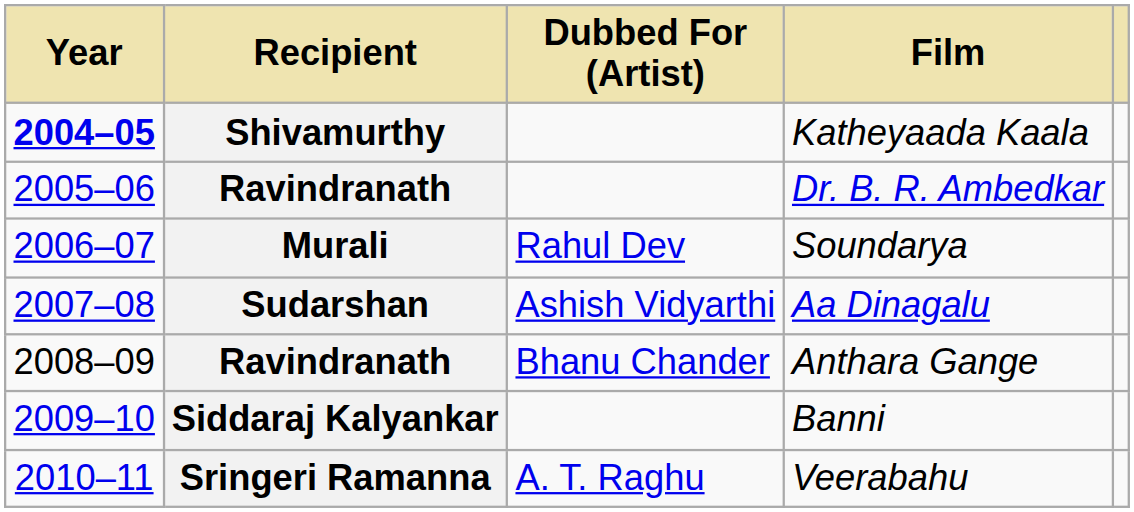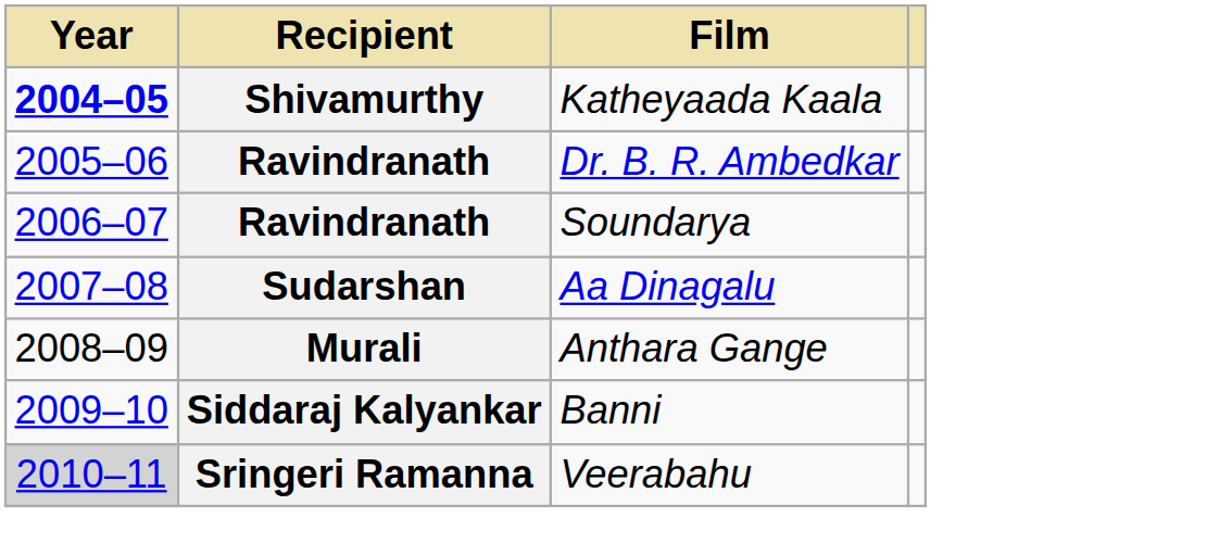 <table class="wikitable sortable">
 <tr>
 <th scope="col" style="background-color:#EFE4B0">Year</th>
 <th scope="col" style="background-color:#EFE4B0">Recipient</th>
-<th scope="col" style="background-color:#EFE4B0">Dubbed For<br>(Artist)</th>
 <th scope="col" style="background-color:#EFE4B0">Film</th>
 <th scope="col" style="background-color:#EFE4B0"></th>
 </tr>
 <tr>
 <td align="center"><strong><a href='#'>2004–05</a></strong></td>
 <th>Shivamurthy</th>
-<td></td>
 <td><em>Katheyaada Kaala</em></td>
 <td align="center"></td>
 </tr>
 <tr>
 <td align="center"><a href='#'>2005–06</a></td>
 <th>Ravindranath</th>
-<td></td>
 <td><em><a href='#'>Dr. B. R. Ambedkar</a></em></td>
 <td align="center"></td>
 </tr>
 <tr>
 <td align="center"><a href='#'>2006–07</a></td>
-<th>Murali</th>
-<td><a href='#'>Rahul Dev</a></td>
+<th>Ravindranath</th>
 <td><em>Soundarya</em></td>
 <td align="center"></td>
 </tr>
 <tr>
 <td align="center"><a href='#'>2007–08</a></td>
 <th>Sudarshan</th>
-<td><a href='#'>Ashish Vidyarthi</a></td>
 <td><em><a href='#'>Aa Dinagalu</a></em></td>
 <td align="center"></td>
 </tr>
 <tr>
 <td align="center">2008–09</td>
-<th>Ravindranath</th>
-<td><a href='#'>Bhanu Chander</a></td>
+<th>Murali</th>
 <td><em>Anthara Gange</em></td>
 <td align="center"></td>
 </tr>
 <tr>
 <td align="center"><a href='#'>2009–10</a></td>
 <th>Siddaraj Kalyankar</th>
-<td></td>
 <td><em>Banni</em></td>
 <td align="center"></td>
 </tr>
 <tr>
-<td align="center"><a href='#'>2010–11</a></td>
+<td align="center" style="background: lightgrey;"><a href='#'>2010–11</a></td>
 <th>Sringeri Ramanna</th>
-<td><a href='#'>A. T. Raghu</a></td>
 <td><em>Veerabahu</em></td>
 <td align="center"></td>
 </tr>
 </table>
